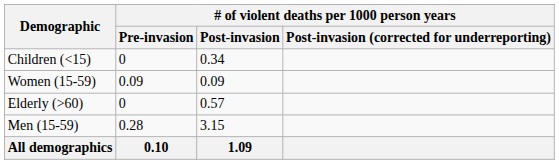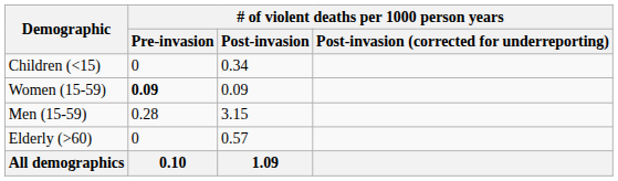 <table class="wikitable">
 <tr>
 <th rowspan="2">Demographic</th>
 <th colspan="3"># of violent deaths per 1000 person years</th>
 </tr>
 <tr>
 <th>Pre-invasion</th>
 <th>Post-invasion</th>
 <th>Post-invasion (corrected for underreporting)</th>
 </tr>
 <tr>
 <td>Children (<15)</td>
 <td>0</td>
 <td>0.34</td>
 <td></td>
 </tr>
 <tr>
 <td>Women (15-59)</td>
+<td><strong>0.09</strong></td>
 <td>0.09</td>
-<td>0.09</td>
+<td></td>
+</tr>
+<tr>
+<td>Men (15-59)</td>
+<td>0.28</td>
+<td>3.15</td>
 <td></td>
 </tr>
 <tr>
 <td>Elderly (>60)</td>
 <td>0</td>
 <td>0.57</td>
 <td></td>
 </tr>
 <tr>
-<td>Men (15-59)</td>
-<td>0.28</td>
-<td>3.15</td>
-<td></td>
-</tr>
-<tr>
 <th><strong>All demographics</strong></th>
 <th>0.10</th>
 <th>1.09</th>
 <th></th>
 </tr>
 </table>
